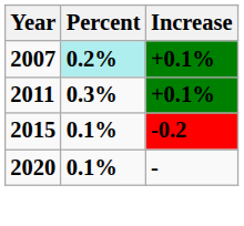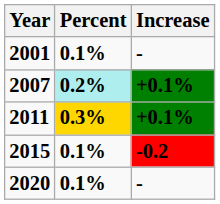 <table class="wikitable">
 <tr>
 <th><strong>Year</strong></th>
 <th><strong>Percent</strong></th>
 <th><strong>Increase</strong></th>
+</tr>
+<tr>
+<td><strong>2001</strong></td>
+<td><strong>0.1%</strong></td>
+<td style="background:"><strong>-</strong></td>
 </tr>
 <tr>
 <td><strong>2007</strong></td>
 <td style="background: paleturquoise;"><strong>0.2%</strong></td>
 <td style="background: green"><strong>+0.1%</strong></td>
 </tr>
 <tr>
 <td><strong>2011</strong></td>
-<td><strong>0.3%</strong></td>
+<td style="background: gold;"><strong>0.3%</strong></td>
 <td style="background: green"><strong>+0.1%</strong></td>
 </tr>
 <tr>
 <td><strong>2015</strong></td>
 <td><strong>0.1%</strong></td>
 <td style="background: red"><strong>-0.2</strong></td>
 </tr>
 <tr>
 <td><strong>2020</strong></td>
 <td><strong>0.1%</strong></td>
 <td style="background:"><strong>-</strong></td>
 </tr>
 </table>
